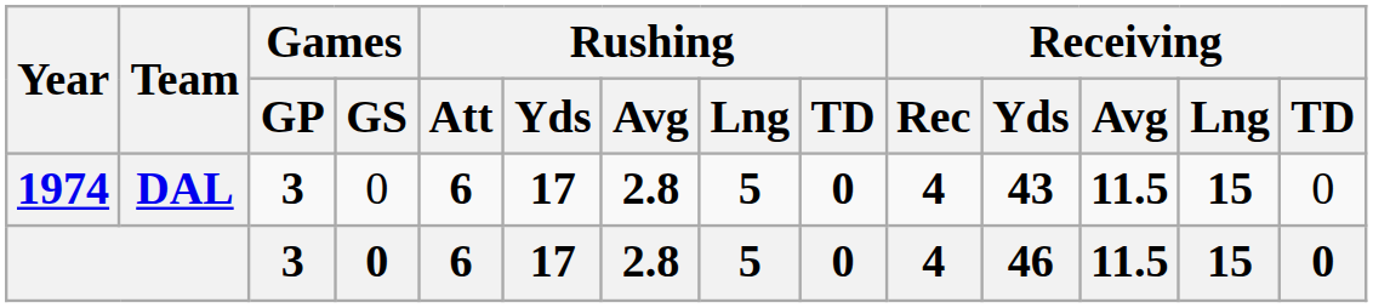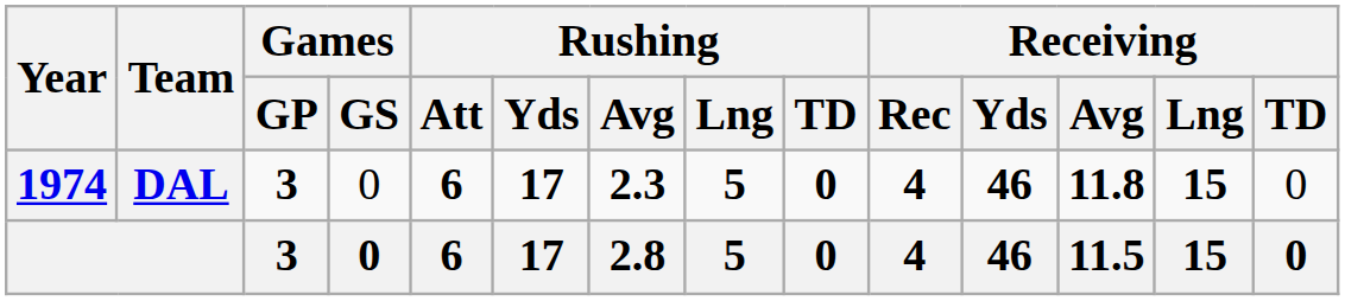 <table class="wikitable" style="text-align:center;">
 <tr>
 <th rowspan="2">Year</th>
 <th rowspan="2">Team</th>
 <th colspan="2">Games</th>
 <th colspan="5">Rushing</th>
 <th colspan="5">Receiving</th>
 </tr>
 <tr>
 <th>GP</th>
 <th>GS</th>
 <th>Att</th>
 <th>Yds</th>
 <th>Avg</th>
 <th>Lng</th>
 <th>TD</th>
 <th>Rec</th>
 <th>Yds</th>
 <th>Avg</th>
 <th>Lng</th>
 <th>TD</th>
 </tr>
 <tr>
 <th><a href='#'>1974</a></th>
 <th><a href='#'>DAL</a></th>
 <td><strong>3</strong></td>
 <td>0</td>
 <td><strong>6</strong></td>
 <td><strong>17</strong></td>
-<td><strong>2.8</strong></td>
+<td><strong>2.3</strong></td>
 <td><strong>5</strong></td>
 <td><strong>0</strong></td>
 <td><strong>4</strong></td>
-<td><strong>43</strong></td>
-<td><strong>11.5</strong></td>
+<td><strong>46</strong></td>
+<td><strong>11.8</strong></td>
 <td><strong>15</strong></td>
 <td>0</td>
 </tr>
 <tr>
 <th colspan="2"></th>
 <th>3</th>
 <th>0</th>
 <th>6</th>
 <th>17</th>
 <th>2.8</th>
 <th>5</th>
 <th>0</th>
 <th>4</th>
 <th>46</th>
 <th>11.5</th>
 <th>15</th>
 <th>0</th>
 </tr>
 </table>
